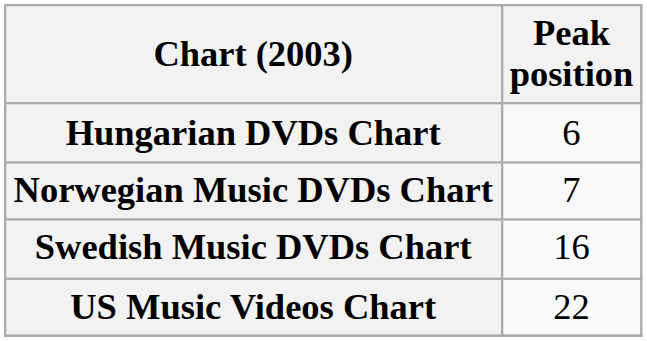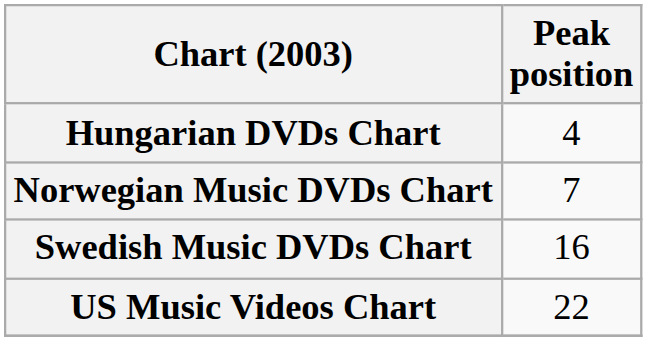 <table class="wikitable plainrowheaders sortable" style="text-align:center;" border="1">
 <tr>
 <th scope="col">Chart (2003)</th>
 <th scope="col">Peak<br>position</th>
 </tr>
 <tr>
 <th scope="row">Hungarian DVDs Chart</th>
-<td>6</td>
+<td>4</td>
 </tr>
 <tr>
 <th scope="row">Norwegian Music DVDs Chart</th>
 <td>7</td>
 </tr>
 <tr>
 <th scope="row">Swedish Music DVDs Chart</th>
 <td>16</td>
 </tr>
 <tr>
 <th scope="row">US Music Videos Chart</th>
 <td>22</td>
 </tr>
 <tr>
 </tr>
 </table>
